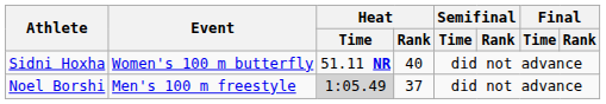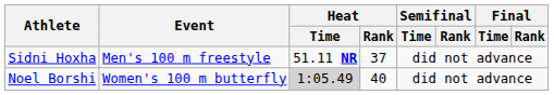 <table class=wikitable style="font-size:100%">
 <tr>
 <th rowspan="2">Athlete</th>
 <th rowspan="2">Event</th>
 <th colspan="2">Heat</th>
 <th colspan="2">Semifinal</th>
 <th colspan="2">Final</th>
 </tr>
 <tr style="font-size:95%">
 <th>Time</th>
 <th>Rank</th>
 <th>Time</th>
 <th>Rank</th>
 <th>Time</th>
 <th>Rank</th>
 </tr>
 <tr align=center>
 <td align=left><a href='#'>Sidni Hoxha</a></td>
-<td align=left><a href='#'>Women's 100 m butterfly</a></td>
+<td align=left><a href='#'>Men's 100 m freestyle</a></td>
 <td>51.11 <strong><a href='#'>NR</a></strong></td>
-<td>40</td>
+<td>37</td>
 <td colspan=4>did not advance</td>
 </tr>
 <tr align=center>
 <td align=left><a href='#'>Noel Borshi</a></td>
-<td align=left><a href='#'>Men's 100 m freestyle</a></td>
+<td align=left><a href='#'>Women's 100 m butterfly</a></td>
 <td style="background: lightgrey;">1:05.49</td>
-<td>37</td>
+<td>40</td>
 <td colspan=4>did not advance</td>
 </tr>
 </table>
